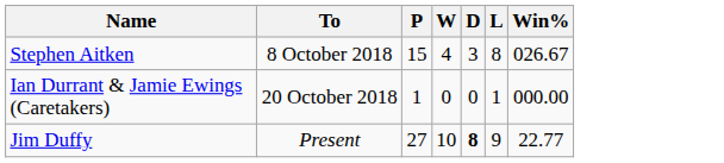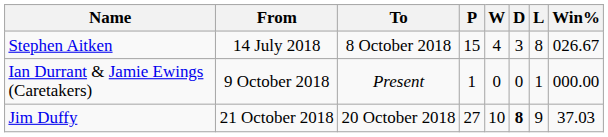 <table class="wikitable sortable" style="text-align: center;">
 <tr>
 <th style="width:12em">Name</th>
+<th>From</th>
 <th>To</th>
 <th>P</th>
 <th>W</th>
 <th>D</th>
 <th>L</th>
 <th>Win%</th>
 </tr>
 <tr>
 <td align=left><a href='#'>Stephen Aitken</a></td>
+<td>14 July 2018</td>
 <td>8 October 2018</td>
 <td>15</td>
 <td style="text-align:center">4</td>
 <td style="text-align:center">3</td>
 <td style="text-align:center">8</td>
 <td style="text-align:center"><span>0</span><span>26.67</span></td>
 </tr>
 <tr>
 <td align=left><a href='#'>Ian Durrant</a> & <a href='#'>Jamie Ewings</a> (Caretakers)</td>
-<td>20 October 2018</td>
+<td>9 October 2018</td>
+<td><em>Present</em></td>
 <td>1</td>
 <td style="text-align:center"><span>0</span></td>
 <td style="text-align:center">0</td>
 <td style="text-align:center">1</td>
 <td style="text-align:center"><span>00</span><span>0.00</span></td>
 </tr>
 <tr>
 <td align=left><a href='#'>Jim Duffy</a></td>
-<td><em>Present</em></td>
+<td>21 October 2018</td>
+<td>20 October 2018</td>
 <td>27</td>
 <td>10</td>
 <td><strong>8</strong></td>
 <td>9</td>
-<td>22.77</td>
+<td>37.03</td>
 </tr>
 </table>
